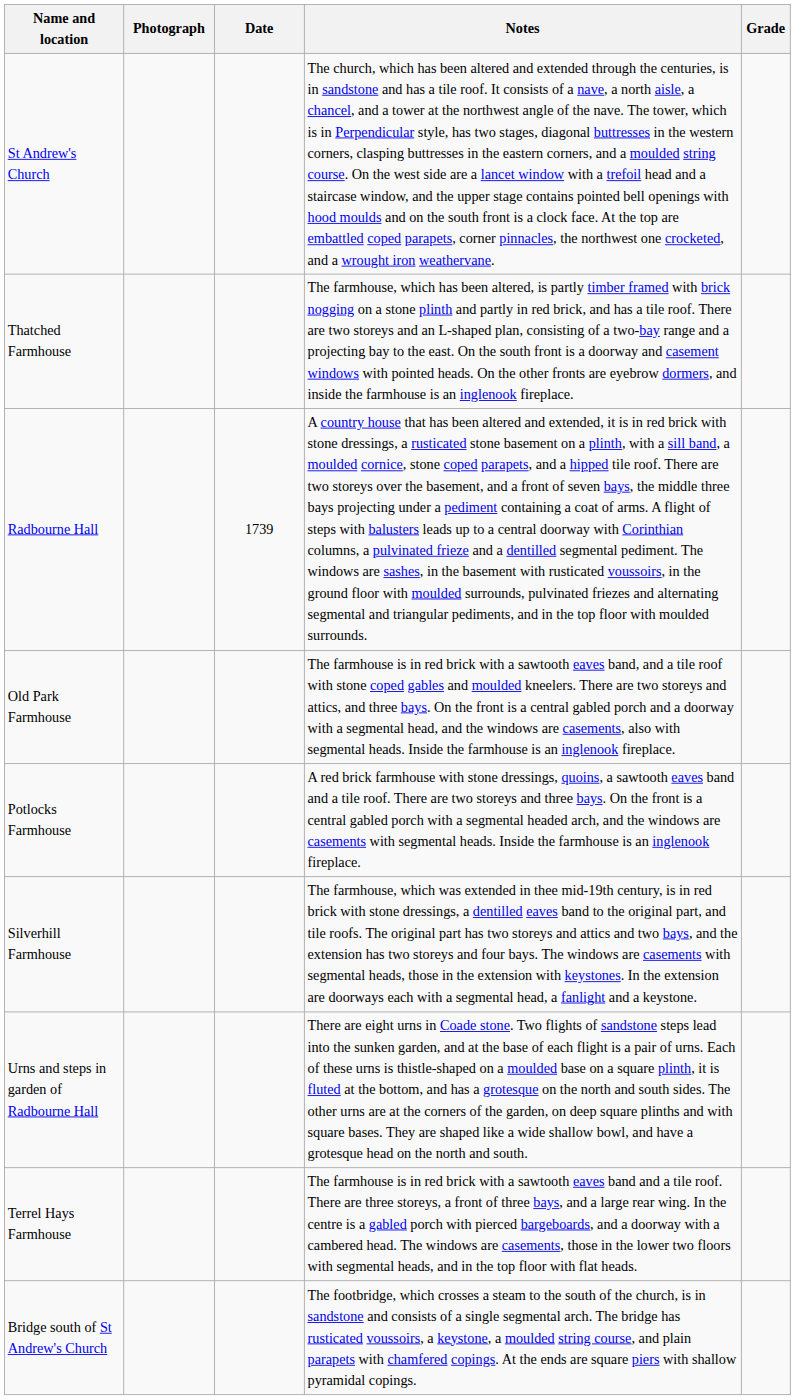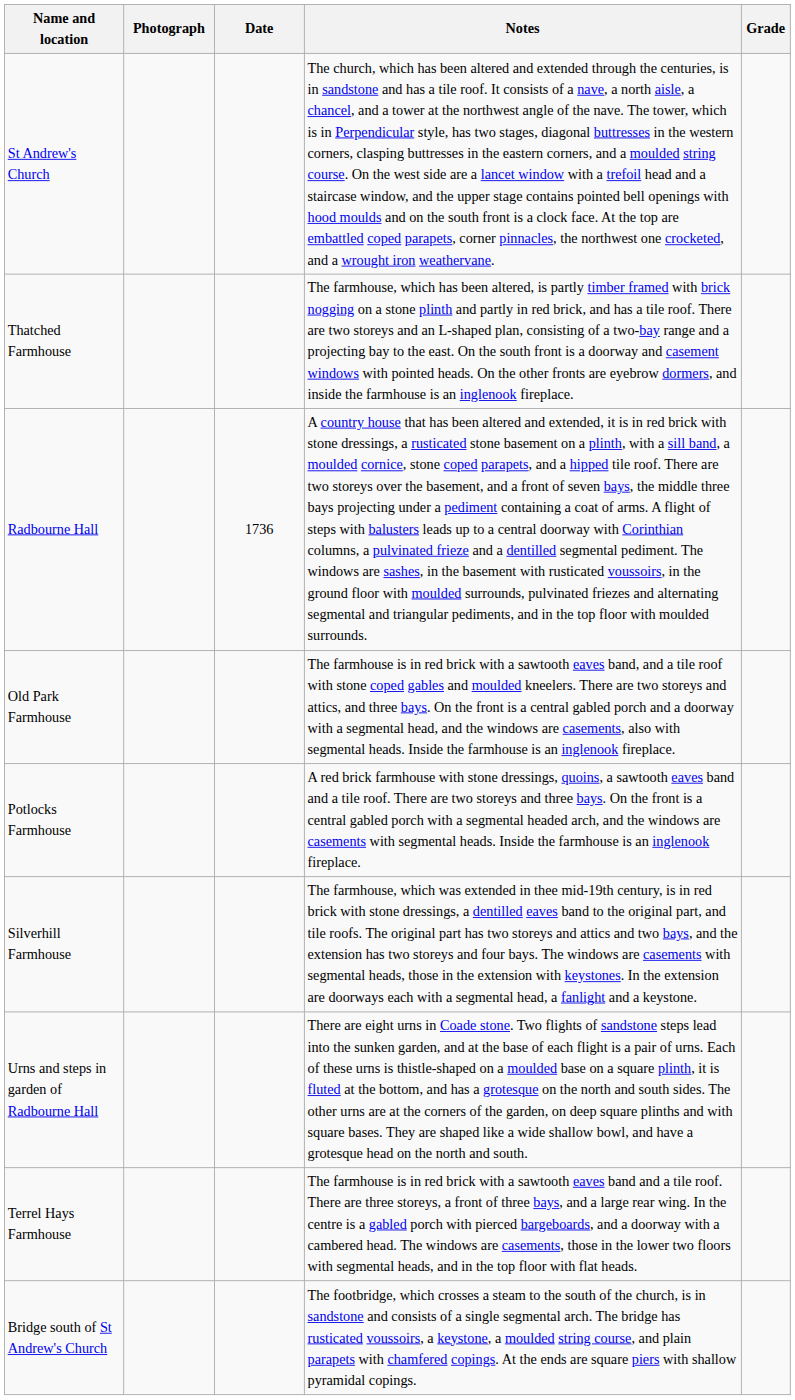 <table class="wikitable sortable plainrowheaders" style="width:100%; border:0; text-align:left; line-height:150%;">
 <tr>
 <th scope="col"  style="width:150px">Name and location</th>
 <th scope="col"  style="width:100px" class="unsortable">Photograph</th>
 <th scope="col"  style="width:120px">Date</th>
 <th scope="col"  style="width:650px" class="unsortable">Notes</th>
 <th scope="col"  style="width:50px">Grade</th>
 </tr>
 <tr>
 <td><a href='#'>St Andrew's Church</a><br><small></small></td>
 <td></td>
 <td align="center"></td>
 <td>The church, which has been altered and extended through the centuries, is in <a href='#'>sandstone</a> and has a tile roof.  It consists of a <a href='#'>nave</a>, a north <a href='#'>aisle</a>, a <a href='#'>chancel</a>, and a tower at the northwest angle of the nave.  The tower, which is in <a href='#'>Perpendicular</a> style, has two stages, diagonal <a href='#'>buttresses</a> in the western corners, clasping buttresses in the eastern corners, and a <a href='#'>moulded</a> <a href='#'>string course</a>.  On the west side are a <a href='#'>lancet window</a> with a <a href='#'>trefoil</a> head and a staircase window, and the upper stage contains pointed bell openings with <a href='#'>hood moulds</a> and on the south front is a clock face.  At the top are <a href='#'>embattled</a> <a href='#'>coped</a> <a href='#'>parapets</a>, corner <a href='#'>pinnacles</a>, the northwest one <a href='#'>crocketed</a>, and a <a href='#'>wrought iron</a> <a href='#'>weathervane</a>.</td>
 <td align="center" ></td>
 </tr>
 <tr>
 <td>Thatched Farmhouse<br><small></small></td>
 <td></td>
 <td align="center"></td>
 <td>The farmhouse, which has been altered, is partly <a href='#'>timber framed</a> with <a href='#'>brick nogging</a> on a stone <a href='#'>plinth</a> and partly in red brick, and has a tile roof.  There are two storeys and an L-shaped plan, consisting of a two-<a href='#'>bay</a> range and a projecting bay to the east.  On the south front is a doorway and <a href='#'>casement windows</a> with pointed heads.  On the other fronts are eyebrow <a href='#'>dormers</a>, and inside the farmhouse is an <a href='#'>inglenook</a> fireplace.</td>
 <td align="center" ></td>
 </tr>
 <tr>
 <td><a href='#'>Radbourne Hall</a><br><small></small></td>
 <td></td>
-<td align="center">1739</td>
+<td align="center">1736</td>
 <td>A <a href='#'>country house</a> that has been altered and extended, it is in red brick with stone dressings, a <a href='#'>rusticated</a> stone basement on a <a href='#'>plinth</a>, with a <a href='#'>sill band</a>, a <a href='#'>moulded</a> <a href='#'>cornice</a>, stone <a href='#'>coped</a> <a href='#'>parapets</a>, and a <a href='#'>hipped</a> tile roof.  There are two storeys over the basement, and a front of seven <a href='#'>bays</a>, the middle three bays projecting under a <a href='#'>pediment</a> containing a coat of arms.  A flight of steps with <a href='#'>balusters</a> leads up to a central doorway with <a href='#'>Corinthian</a> columns, a <a href='#'>pulvinated frieze</a> and a <a href='#'>dentilled</a> segmental pediment.  The windows are <a href='#'>sashes</a>, in the basement with rusticated <a href='#'>voussoirs</a>, in the ground floor with <a href='#'>moulded</a> surrounds, pulvinated friezes and alternating segmental and triangular pediments, and in the top floor with moulded surrounds.</td>
 <td align="center" ></td>
 </tr>
 <tr>
 <td>Old Park Farmhouse<br><small></small></td>
 <td></td>
 <td align="center"></td>
 <td>The farmhouse is in red brick with a sawtooth <a href='#'>eaves</a> band, and a tile roof with stone <a href='#'>coped</a> <a href='#'>gables</a> and <a href='#'>moulded</a> kneelers.  There are two storeys and attics, and three <a href='#'>bays</a>.  On the front is a central gabled porch and a doorway with a segmental head, and the windows are <a href='#'>casements</a>, also with segmental heads.  Inside the farmhouse is an <a href='#'>inglenook</a> fireplace.</td>
 <td align="center" ></td>
 </tr>
 <tr>
 <td>Potlocks Farmhouse<br><small></small></td>
 <td></td>
 <td align="center"></td>
 <td>A red brick farmhouse with stone dressings, <a href='#'>quoins</a>, a sawtooth <a href='#'>eaves</a> band and a tile roof.  There are two storeys and three <a href='#'>bays</a>.  On the front is a central gabled porch with a segmental headed arch, and the windows are <a href='#'>casements</a> with segmental heads. Inside the farmhouse is an <a href='#'>inglenook</a> fireplace.</td>
 <td align="center" ></td>
 </tr>
 <tr>
 <td>Silverhill Farmhouse<br><small></small></td>
 <td></td>
 <td align="center"></td>
 <td>The farmhouse, which was extended in thee mid-19th century, is in red brick with stone dressings, a <a href='#'>dentilled</a> <a href='#'>eaves</a> band to the original part, and tile roofs.  The original part has two storeys and attics and two <a href='#'>bays</a>, and the extension has two storeys and four bays.  The windows are <a href='#'>casements</a> with segmental heads, those in the extension with <a href='#'>keystones</a>.  In the extension are doorways each with a segmental head, a <a href='#'>fanlight</a> and a keystone.</td>
 <td align="center" ></td>
 </tr>
 <tr>
 <td>Urns and steps in garden of <a href='#'>Radbourne Hall</a><br><small></small></td>
 <td></td>
 <td align="center"></td>
 <td>There are eight urns in <a href='#'>Coade stone</a>.  Two flights of <a href='#'>sandstone</a> steps lead into the sunken garden, and at the base of each flight is a pair of urns.  Each of these urns is thistle-shaped on a <a href='#'>moulded</a> base on a square <a href='#'>plinth</a>, it is <a href='#'>fluted</a> at the bottom, and has a <a href='#'>grotesque</a> on the north and south sides.  The other urns are at the corners of the garden, on deep square plinths and with square bases.  They are shaped like a wide shallow bowl, and have a grotesque head on the north and south.</td>
 <td align="center" ></td>
 </tr>
 <tr>
 <td>Terrel Hays Farmhouse<br><small></small></td>
 <td></td>
 <td align="center"></td>
 <td>The farmhouse is in red brick with a sawtooth <a href='#'>eaves</a> band and a tile roof.  There are three storeys, a front of three <a href='#'>bays</a>, and a large rear wing.  In the centre is a <a href='#'>gabled</a> porch with pierced <a href='#'>bargeboards</a>, and a doorway with a cambered head.  The windows are <a href='#'>casements</a>, those in the lower two floors with segmental heads, and in the top floor with flat heads.</td>
 <td align="center" ></td>
 </tr>
 <tr>
 <td>Bridge south of <a href='#'>St Andrew's Church</a><br><small></small></td>
 <td></td>
 <td align="center"></td>
 <td>The footbridge, which crosses a steam to the south of the church, is in <a href='#'>sandstone</a> and consists of a single segmental arch.  The bridge has <a href='#'>rusticated</a> <a href='#'>voussoirs</a>, a <a href='#'>keystone</a>, a <a href='#'>moulded</a> <a href='#'>string course</a>, and plain <a href='#'>parapets</a> with <a href='#'>chamfered</a> <a href='#'>copings</a>.  At the ends are square <a href='#'>piers</a> with shallow pyramidal copings.</td>
 <td align="center" ></td>
 </tr>
 <tr>
 </tr>
 </table>
